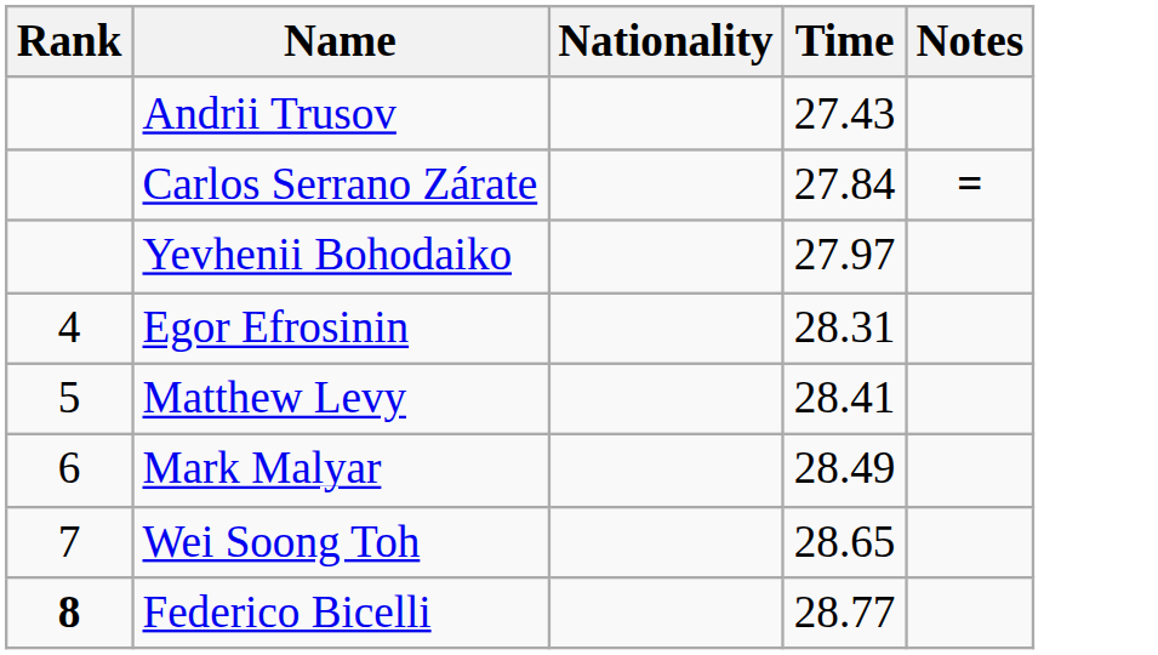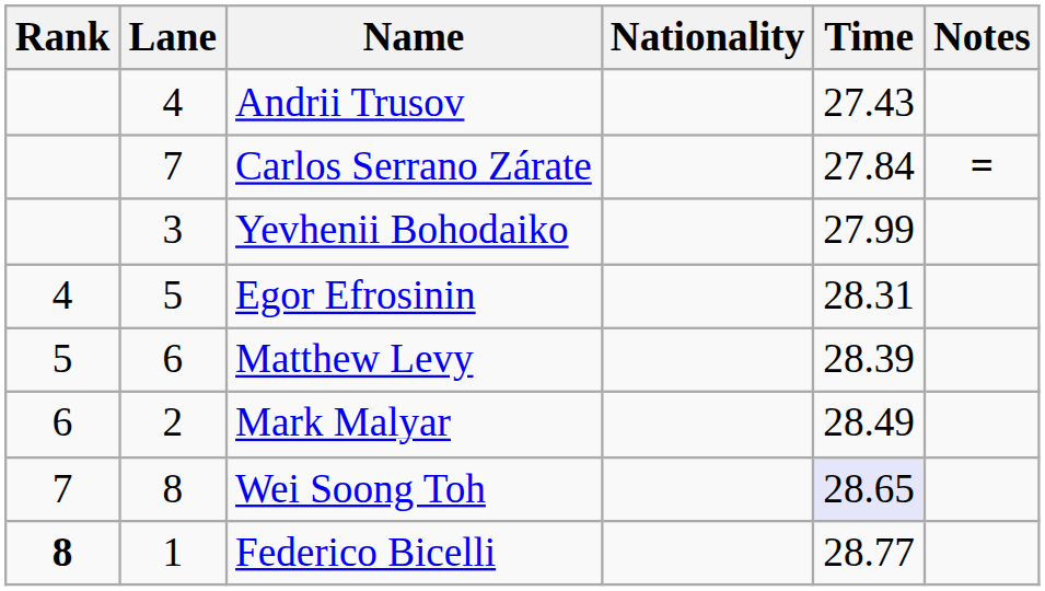 <table class="wikitable sortable" style="text-align:center">
 <tr>
 <th>Rank</th>
+<th>Lane</th>
 <th>Name</th>
 <th>Nationality</th>
 <th>Time</th>
 <th>Notes</th>
 </tr>
 <tr>
 <td></td>
+<td>4</td>
 <td align=left><a href='#'>Andrii Trusov</a></td>
 <td align=left></td>
 <td>27.43</td>
 <td></td>
 </tr>
 <tr>
 <td></td>
+<td>7</td>
 <td align=left><a href='#'>Carlos Serrano Zárate</a></td>
 <td align=left></td>
 <td>27.84</td>
 <td><strong>=</strong></td>
 </tr>
 <tr>
 <td></td>
+<td>3</td>
 <td align=left><a href='#'>Yevhenii Bohodaiko</a></td>
 <td align=left></td>
-<td>27.97</td>
+<td>27.99</td>
 <td></td>
 </tr>
 <tr>
 <td>4</td>
+<td>5</td>
 <td align=left><a href='#'>Egor Efrosinin</a></td>
 <td align=left></td>
 <td>28.31</td>
 <td></td>
 </tr>
 <tr>
 <td>5</td>
+<td>6</td>
 <td align=left><a href='#'>Matthew Levy</a></td>
 <td align=left></td>
-<td>28.41</td>
+<td>28.39</td>
 <td></td>
 </tr>
 <tr>
 <td>6</td>
+<td>2</td>
 <td align=left><a href='#'>Mark Malyar</a></td>
 <td align=left></td>
 <td>28.49</td>
 <td></td>
 </tr>
 <tr>
 <td>7</td>
+<td>8</td>
 <td align=left><a href='#'>Wei Soong Toh</a></td>
 <td align=left></td>
-<td>28.65</td>
+<td style="background: lavender;">28.65</td>
 <td></td>
 </tr>
 <tr>
 <td><strong>8</strong></td>
+<td>1</td>
 <td align=left><a href='#'>Federico Bicelli</a></td>
 <td align=left></td>
 <td>28.77</td>
 <td></td>
 </tr>
 </table>
